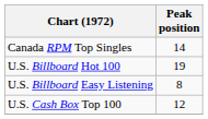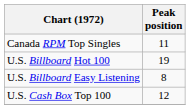 <table class="wikitable sortable">
 <tr>
 <th>Chart (1972)</th>
 <th>Peak<br>position</th>
 </tr>
 <tr>
 <td>Canada <em><a href='#'>RPM</a></em> Top Singles</td>
-<td style="text-align:center;">14</td>
+<td style="text-align:center;">11</td>
 </tr>
 <tr>
 <td>U.S. <em><a href='#'>Billboard</a></em> <a href='#'>Hot 100</a></td>
 <td style="text-align:center;">19</td>
 </tr>
 <tr>
 <td>U.S. <em><a href='#'>Billboard</a></em> <a href='#'>Easy Listening</a></td>
 <td style="text-align:center;">8</td>
 </tr>
 <tr>
 <td>U.S. <a href='#'><em>Cash Box</em></a> Top 100</td>
 <td align="center">12</td>
 </tr>
 <tr>
 </tr>
 </table>
